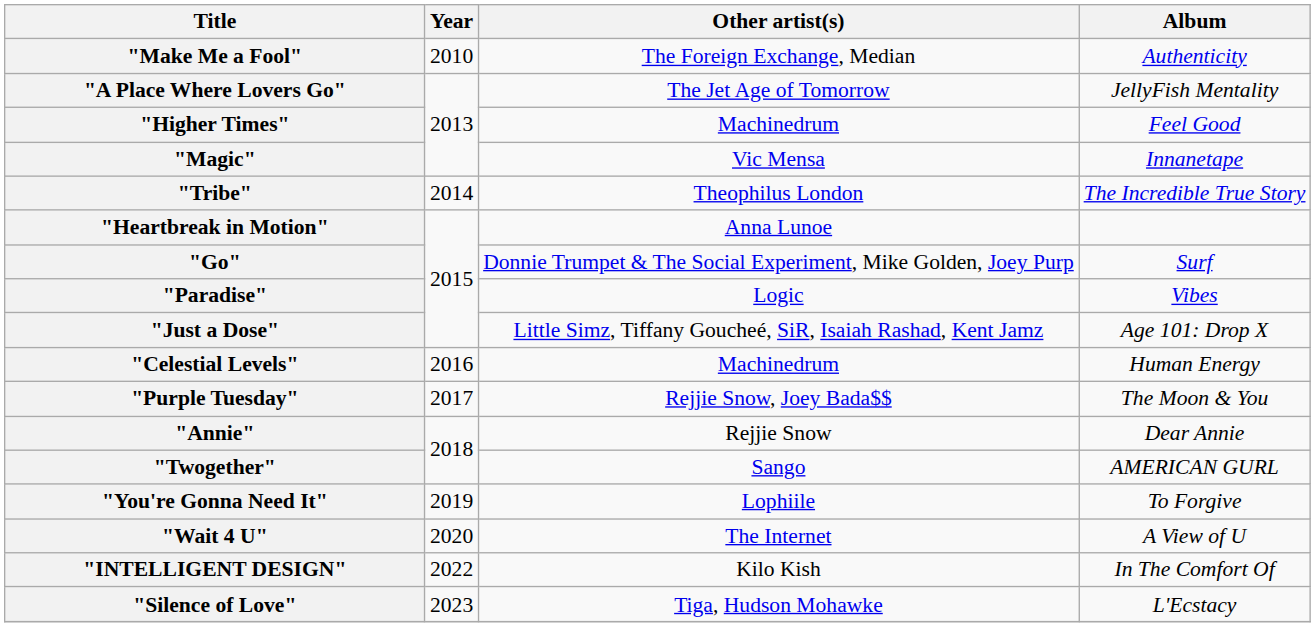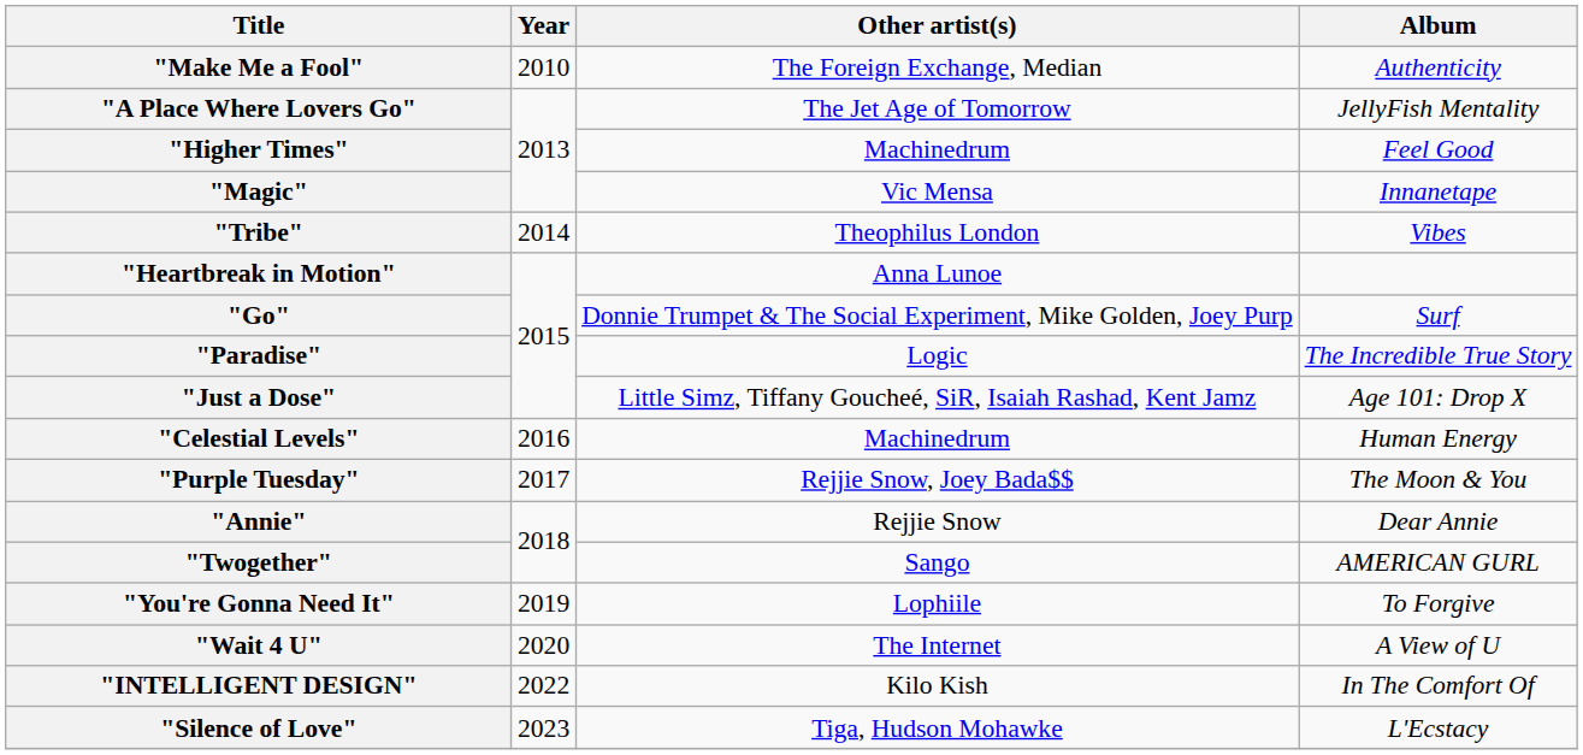 <table class="wikitable plainrowheaders" style="text-align:center;">
 <tr>
 <th scope="col" style="width:19em;">Title</th>
 <th scope="col">Year</th>
 <th scope="col">Other artist(s)</th>
 <th scope="col">Album</th>
 </tr>
 <tr>
 <th scope="row">"Make Me a Fool"</th>
 <td>2010</td>
 <td><a href='#'>The Foreign Exchange</a>, Median</td>
 <td><em><a href='#'>Authenticity</a></em></td>
 </tr>
 <tr>
 <th scope="row">"A Place Where Lovers Go"</th>
 <td rowspan="3">2013</td>
 <td><a href='#'>The Jet Age of Tomorrow</a></td>
 <td><em>JellyFish Mentality</em></td>
 </tr>
 <tr>
 <th scope="row">"Higher Times"</th>
 <td><a href='#'>Machinedrum</a></td>
 <td><em><a href='#'>Feel Good</a></em></td>
 </tr>
 <tr>
 <th scope="row">"Magic"</th>
 <td><a href='#'>Vic Mensa</a></td>
 <td><em><a href='#'>Innanetape</a></em></td>
 </tr>
 <tr>
 <th scope="row">"Tribe"</th>
 <td>2014</td>
 <td><a href='#'>Theophilus London</a></td>
-<td><em><a href='#'>The Incredible True Story</a></em></td>
+<td><em><a href='#'>Vibes</a></em></td>
 </tr>
 <tr>
 <th scope="row">"Heartbreak in Motion"</th>
 <td rowspan="4">2015</td>
 <td><a href='#'>Anna Lunoe</a></td>
 <td></td>
 </tr>
 <tr>
 <th scope="row">"Go"</th>
 <td><a href='#'>Donnie Trumpet & The Social Experiment</a>, Mike Golden, <a href='#'>Joey Purp</a></td>
 <td><em><a href='#'>Surf</a></em></td>
 </tr>
 <tr>
 <th scope="row">"Paradise"</th>
 <td><a href='#'>Logic</a></td>
-<td><em><a href='#'>Vibes</a></em></td>
+<td><em><a href='#'>The Incredible True Story</a></em></td>
 </tr>
 <tr>
 <th scope="row">"Just a Dose"</th>
 <td><a href='#'>Little Simz</a>, Tiffany Goucheé, <a href='#'>SiR</a>, <a href='#'>Isaiah Rashad</a>, <a href='#'>Kent Jamz</a></td>
 <td><em>Age 101: Drop X</em></td>
 </tr>
 <tr>
 <th scope="row">"Celestial Levels"</th>
 <td rowspan="1">2016</td>
 <td><a href='#'>Machinedrum</a></td>
 <td><em>Human Energy</em></td>
 </tr>
 <tr>
 <th scope="row">"Purple Tuesday"</th>
 <td rowspan="1">2017</td>
 <td><a href='#'>Rejjie Snow</a>, <a href='#'>Joey Bada$$</a></td>
 <td><em>The Moon & You</em></td>
 </tr>
 <tr>
 <th scope="row">"Annie"</th>
 <td rowspan="2">2018</td>
 <td>Rejjie Snow</td>
 <td><em>Dear Annie</em></td>
 </tr>
 <tr>
 <th scope="row">"Twogether"</th>
 <td><a href='#'>Sango</a></td>
 <td><em>AMERICAN GURL</em></td>
 </tr>
 <tr>
 <th scope="row">"You're Gonna Need It"</th>
 <td rowspan="1">2019</td>
 <td><a href='#'>Lophiile</a></td>
 <td><em>To Forgive</em></td>
 </tr>
 <tr>
 <th scope="row">"Wait 4 U"</th>
 <td rowspan="1">2020</td>
 <td><a href='#'>The Internet</a></td>
 <td><em>A View of U</em></td>
 </tr>
 <tr>
 <th scope="row">"INTELLIGENT DESIGN"</th>
 <td rowspan="1">2022</td>
 <td>Kilo Kish</td>
 <td><em>In The Comfort Of</em></td>
 </tr>
 <tr>
 <th scope="row">"Silence of Love"</th>
 <td rowspan="1">2023</td>
 <td><a href='#'>Tiga</a>, <a href='#'>Hudson Mohawke</a></td>
 <td><em>L'Ecstacy</em></td>
 </tr>
 <tr>
 </tr>
 </table>
